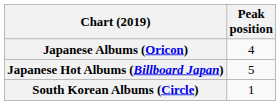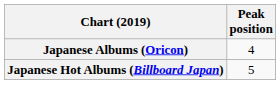 <table class="wikitable sortable plainrowheaders" style="text-align:center;">
 <tr>
 <th scope="col">Chart (2019)</th>
 <th scope="col">Peak<br>position</th>
 </tr>
 <tr>
 <th scope="row">Japanese Albums (<a href='#'>Oricon</a>)</th>
 <td>4</td>
 </tr>
 <tr>
 <th scope="row">Japanese Hot Albums (<em><a href='#'>Billboard Japan</a></em>)</th>
 <td>5</td>
 </tr>
-<tr>
-<th scope="row">South Korean Albums (<a href='#'>Circle</a>)</th>
-<td>1</td>
-</tr>
 </table>
